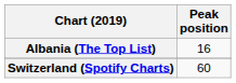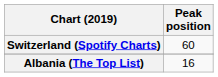 <table class="wikitable sortable plainrowheaders" style="text-align:center">
 <tr>
 <th scope="col">Chart (2019)</th>
 <th scope="col">Peak<br>position</th>
 </tr>
 <tr>
-<th scope="row">Albania (<a href='#'>The Top List</a>)</th>
-<td>16</td>
+<th scope="row">Switzerland (<a href='#'>Spotify Charts</a>)</th>
+<td>60</td>
 </tr>
 <tr>
 </tr>
 <tr>
-<th scope="row">Switzerland (<a href='#'>Spotify Charts</a>)</th>
-<td>60</td>
+<th scope="row">Albania (<a href='#'>The Top List</a>)</th>
+<td>16</td>
 </tr>
 </table>
